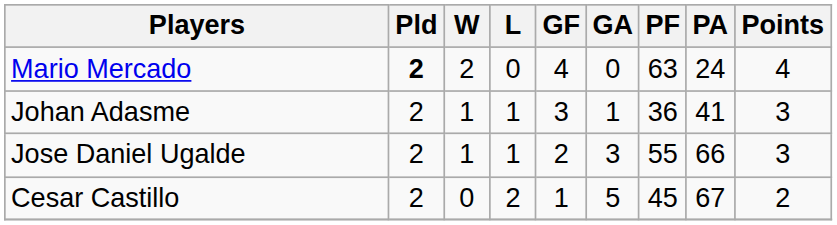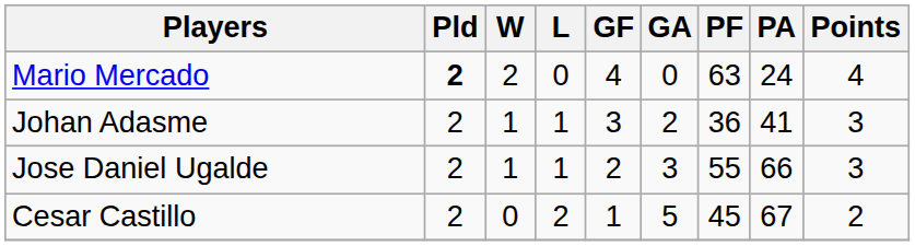 <table class=wikitable style="text-align:center">
 <tr>
 <th width=220>Players</th>
 <th width=20>Pld</th>
 <th width=20>W</th>
 <th width=20>L</th>
 <th width=20>GF</th>
 <th width=20>GA</th>
 <th width=20>PF</th>
 <th width=20>PA</th>
 <th width=50>Points</th>
 </tr>
 <tr>
 <td align=left> <a href='#'>Mario Mercado</a></td>
 <td><strong>2</strong></td>
 <td>2</td>
 <td>0</td>
 <td>4</td>
 <td>0</td>
 <td>63</td>
 <td>24</td>
 <td>4</td>
 </tr>
 <tr>
 <td align=left> Johan Adasme</td>
 <td>2</td>
 <td>1</td>
 <td>1</td>
 <td>3</td>
-<td>1</td>
+<td>2</td>
 <td>36</td>
 <td>41</td>
 <td>3</td>
 </tr>
 <tr>
 <td align=left> Jose Daniel Ugalde</td>
 <td>2</td>
 <td>1</td>
 <td>1</td>
 <td>2</td>
 <td>3</td>
 <td>55</td>
 <td>66</td>
 <td>3</td>
 </tr>
 <tr>
 <td align=left> Cesar Castillo</td>
 <td>2</td>
 <td>0</td>
 <td>2</td>
 <td>1</td>
 <td>5</td>
 <td>45</td>
 <td>67</td>
 <td>2</td>
 </tr>
 <tr>
 </tr>
 </table>
